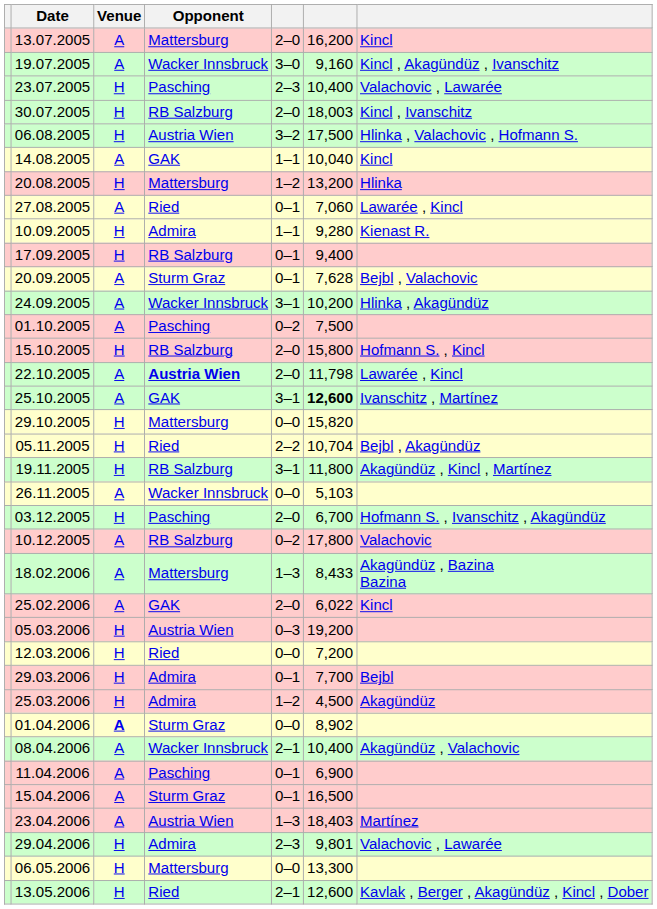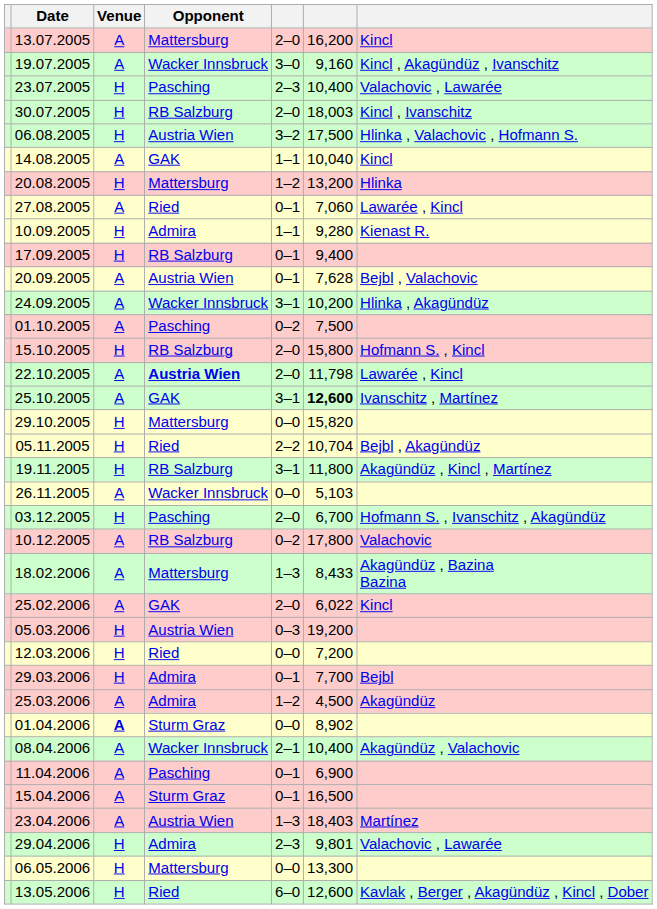 <table class="wikitable" Style="text-align: center">
 <tr>
 <th></th>
 <th>Date</th>
 <th>Venue</th>
 <th>Opponent</th>
 <th></th>
 <th></th>
 <th></th>
 </tr>
 <tr style="background:#fcc">
 <td></td>
 <td>13.07.2005</td>
 <td><a href='#'>A</a></td>
 <td align="left"><a href='#'>Mattersburg</a></td>
 <td>2–0</td>
 <td align="right">16,200</td>
 <td align="left"><a href='#'>Kincl</a>  </td>
 </tr>
 <tr style="background:#cfc">
 <td></td>
 <td>19.07.2005</td>
 <td><a href='#'>A</a></td>
 <td align="left"><a href='#'>Wacker Innsbruck</a></td>
 <td>3–0</td>
 <td align="right">9,160</td>
 <td align="left"><a href='#'>Kincl</a> , <a href='#'>Akagündüz</a> , <a href='#'>Ivanschitz</a> </td>
 </tr>
 <tr style="background:#cfc">
 <td></td>
 <td>23.07.2005</td>
 <td><a href='#'>H</a></td>
 <td align="left"><a href='#'>Pasching</a></td>
 <td>2–3</td>
 <td align="right">10,400</td>
 <td align="left"><a href='#'>Valachovic</a> , <a href='#'>Lawarée</a> </td>
 </tr>
 <tr style="background:#cfc">
 <td></td>
 <td>30.07.2005</td>
 <td><a href='#'>H</a></td>
 <td align="left"><a href='#'>RB Salzburg</a></td>
 <td>2–0</td>
 <td align="right">18,003</td>
 <td align="left"><a href='#'>Kincl</a> , <a href='#'>Ivanschitz</a> </td>
 </tr>
 <tr style="background:#cfc">
 <td></td>
 <td>06.08.2005</td>
 <td><a href='#'>H</a></td>
 <td align="left"><a href='#'>Austria Wien</a></td>
 <td>3–2</td>
 <td align="right">17,500</td>
 <td align="left"><a href='#'>Hlinka</a> , <a href='#'>Valachovic</a> , <a href='#'>Hofmann S.</a> </td>
 </tr>
 <tr style="background:#ffc">
 <td></td>
 <td>14.08.2005</td>
 <td><a href='#'>A</a></td>
 <td align="left"><a href='#'>GAK</a></td>
 <td>1–1</td>
 <td align="right">10,040</td>
 <td align="left"><a href='#'>Kincl</a> </td>
 </tr>
 <tr style="background:#fcc">
 <td></td>
 <td>20.08.2005</td>
 <td><a href='#'>H</a></td>
 <td align="left"><a href='#'>Mattersburg</a></td>
 <td>1–2</td>
 <td align="right">13,200</td>
 <td align="left"><a href='#'>Hlinka</a> </td>
 </tr>
 <tr style="background:#ffc">
 <td></td>
 <td>27.08.2005</td>
 <td><a href='#'>A</a></td>
 <td align="left"><a href='#'>Ried</a></td>
 <td>0–1</td>
 <td align="right">7,060</td>
 <td align="left"><a href='#'>Lawarée</a> , <a href='#'>Kincl</a> </td>
 </tr>
 <tr style="background:#ffc">
 <td></td>
 <td>10.09.2005</td>
 <td><a href='#'>H</a></td>
 <td align="left"><a href='#'>Admira</a></td>
 <td>1–1</td>
 <td align="right">9,280</td>
 <td align="left"><a href='#'>Kienast R.</a> </td>
 </tr>
 <tr style="background:#fcc">
 <td></td>
 <td>17.09.2005</td>
 <td><a href='#'>H</a></td>
 <td align="left"><a href='#'>RB Salzburg</a></td>
 <td>0–1</td>
 <td align="right">9,400</td>
 <td align="left"></td>
 </tr>
 <tr style="background:#ffc">
 <td></td>
 <td>20.09.2005</td>
 <td><a href='#'>A</a></td>
-<td align="left"><a href='#'>Sturm Graz</a></td>
+<td align="left"><a href='#'>Austria Wien</a></td>
 <td>0–1</td>
 <td align="right">7,628</td>
 <td align="left"><a href='#'>Bejbl</a> , <a href='#'>Valachovic</a> </td>
 </tr>
 <tr style="background:#cfc">
 <td></td>
 <td>24.09.2005</td>
 <td><a href='#'>A</a></td>
 <td align="left"><a href='#'>Wacker Innsbruck</a></td>
 <td>3–1</td>
 <td align="right">10,200</td>
 <td align="left"><a href='#'>Hlinka</a> , <a href='#'>Akagündüz</a> </td>
 </tr>
 <tr style="background:#fcc">
 <td></td>
 <td>01.10.2005</td>
 <td><a href='#'>A</a></td>
 <td align="left"><a href='#'>Pasching</a></td>
 <td>0–2</td>
 <td align="right">7,500</td>
 <td align="left"></td>
 </tr>
 <tr style="background:#fcc">
 <td></td>
 <td>15.10.2005</td>
 <td><a href='#'>H</a></td>
 <td align="left"><a href='#'>RB Salzburg</a></td>
 <td>2–0</td>
 <td align="right">15,800</td>
 <td align="left"><a href='#'>Hofmann S.</a> , <a href='#'>Kincl</a> </td>
 </tr>
 <tr style="background:#cfc">
 <td></td>
 <td>22.10.2005</td>
 <td><a href='#'>A</a></td>
 <td align="left"><strong><a href='#'>Austria Wien</a></strong></td>
 <td>2–0</td>
 <td align="right">11,798</td>
 <td align="left"><a href='#'>Lawarée</a> , <a href='#'>Kincl</a> </td>
 </tr>
 <tr style="background:#cfc">
 <td></td>
 <td>25.10.2005</td>
 <td><a href='#'>A</a></td>
 <td align="left"><a href='#'>GAK</a></td>
 <td>3–1</td>
 <td align="right"><strong>12,600</strong></td>
 <td align="left"><a href='#'>Ivanschitz</a>  , <a href='#'>Martínez</a> </td>
 </tr>
 <tr style="background:#ffc">
 <td></td>
 <td>29.10.2005</td>
 <td><a href='#'>H</a></td>
 <td align="left"><a href='#'>Mattersburg</a></td>
 <td>0–0</td>
 <td align="right">15,820</td>
 <td align="left"></td>
 </tr>
 <tr style="background:#ffc">
 <td></td>
 <td>05.11.2005</td>
 <td><a href='#'>H</a></td>
 <td align="left"><a href='#'>Ried</a></td>
 <td>2–2</td>
 <td align="right">10,704</td>
 <td align="left"><a href='#'>Bejbl</a> , <a href='#'>Akagündüz</a> </td>
 </tr>
 <tr style="background:#cfc">
 <td></td>
 <td>19.11.2005</td>
 <td><a href='#'>H</a></td>
 <td align="left"><a href='#'>RB Salzburg</a></td>
 <td>3–1</td>
 <td align="right">11,800</td>
 <td align="left"><a href='#'>Akagündüz</a> , <a href='#'>Kincl</a> , <a href='#'>Martínez</a> </td>
 </tr>
 <tr style="background:#ffc">
 <td></td>
 <td>26.11.2005</td>
 <td><a href='#'>A</a></td>
 <td align="left"><a href='#'>Wacker Innsbruck</a></td>
 <td>0–0</td>
 <td align="right">5,103</td>
 <td align="left"></td>
 </tr>
 <tr style="background:#cfc">
 <td></td>
 <td>03.12.2005</td>
 <td><a href='#'>H</a></td>
 <td align="left"><a href='#'>Pasching</a></td>
 <td>2–0</td>
 <td align="right">6,700</td>
 <td align="left"><a href='#'>Hofmann S.</a> , <a href='#'>Ivanschitz</a> , <a href='#'>Akagündüz</a> </td>
 </tr>
 <tr style="background:#fcc">
 <td></td>
 <td>10.12.2005</td>
 <td><a href='#'>A</a></td>
 <td align="left"><a href='#'>RB Salzburg</a></td>
 <td>0–2</td>
 <td align="right">17,800</td>
 <td align="left"><a href='#'>Valachovic</a> </td>
 </tr>
 <tr style="background:#cfc">
 <td></td>
 <td>18.02.2006</td>
 <td><a href='#'>A</a></td>
 <td align="left"><a href='#'>Mattersburg</a></td>
 <td>1–3</td>
 <td align="right">8,433</td>
 <td align="left"><a href='#'>Akagündüz</a> , <a href='#'>Bazina</a>  <br> <a href='#'>Bazina</a> </td>
 </tr>
 <tr style="background:#fcc">
 <td></td>
 <td>25.02.2006</td>
 <td><a href='#'>A</a></td>
 <td align="left"><a href='#'>GAK</a></td>
 <td>2–0</td>
 <td align="right">6,022</td>
 <td align="left"><a href='#'>Kincl</a> </td>
 </tr>
 <tr style="background:#fcc">
 <td></td>
 <td>05.03.2006</td>
 <td><a href='#'>H</a></td>
 <td align="left"><a href='#'>Austria Wien</a></td>
 <td>0–3</td>
 <td align="right">19,200</td>
 <td align="left"></td>
 </tr>
 <tr style="background:#ffc">
 <td></td>
 <td>12.03.2006</td>
 <td><a href='#'>H</a></td>
 <td align="left"><a href='#'>Ried</a></td>
 <td>0–0</td>
 <td align="right">7,200</td>
 <td align="left"></td>
 </tr>
 <tr style="background:#fcc">
 <td></td>
 <td>29.03.2006</td>
 <td><a href='#'>H</a></td>
 <td align="left"><a href='#'>Admira</a></td>
 <td>0–1</td>
 <td align="right">7,700</td>
 <td align="left"><a href='#'>Bejbl</a> </td>
 </tr>
 <tr style="background:#fcc">
 <td></td>
 <td>25.03.2006</td>
-<td><a href='#'>H</a></td>
+<td><a href='#'>A</a></td>
 <td align="left"><a href='#'>Admira</a></td>
 <td>1–2</td>
 <td align="right">4,500</td>
 <td align="left"><a href='#'>Akagündüz</a> </td>
 </tr>
 <tr style="background:#ffc">
 <td></td>
 <td>01.04.2006</td>
 <td><strong><a href='#'>A</a></strong></td>
 <td align="left"><a href='#'>Sturm Graz</a></td>
 <td>0–0</td>
 <td align="right">8,902</td>
 <td align="left"></td>
 </tr>
 <tr style="background:#cfc">
 <td></td>
 <td>08.04.2006</td>
 <td><a href='#'>A</a></td>
 <td align="left"><a href='#'>Wacker Innsbruck</a></td>
 <td>2–1</td>
 <td align="right">10,400</td>
 <td align="left"><a href='#'>Akagündüz</a> , <a href='#'>Valachovic</a> </td>
 </tr>
 <tr style="background:#fcc">
 <td></td>
 <td>11.04.2006</td>
 <td><a href='#'>A</a></td>
 <td align="left"><a href='#'>Pasching</a></td>
 <td>0–1</td>
 <td align="right">6,900</td>
 <td align="left"></td>
 </tr>
 <tr style="background:#fcc">
 <td></td>
 <td>15.04.2006</td>
 <td><a href='#'>A</a></td>
 <td align="left"><a href='#'>Sturm Graz</a></td>
 <td>0–1</td>
 <td align="right">16,500</td>
 <td align="left"></td>
 </tr>
 <tr style="background:#fcc">
 <td></td>
 <td>23.04.2006</td>
 <td><a href='#'>A</a></td>
 <td align="left"><a href='#'>Austria Wien</a></td>
 <td>1–3</td>
 <td align="right">18,403</td>
 <td align="left"><a href='#'>Martínez</a> </td>
 </tr>
 <tr style="background:#cfc">
 <td></td>
 <td>29.04.2006</td>
 <td><a href='#'>H</a></td>
 <td align="left"><a href='#'>Admira</a></td>
 <td>2–3</td>
 <td align="right">9,801</td>
 <td align="left"><a href='#'>Valachovic</a> , <a href='#'>Lawarée</a> </td>
 </tr>
 <tr style="background:#ffc">
 <td></td>
 <td>06.05.2006</td>
 <td><a href='#'>H</a></td>
 <td align="left"><a href='#'>Mattersburg</a></td>
 <td>0–0</td>
 <td align="right">13,300</td>
 <td align="left"></td>
 </tr>
 <tr style="background:#cfc">
 <td></td>
 <td>13.05.2006</td>
 <td><a href='#'>H</a></td>
 <td align="left"><a href='#'>Ried</a></td>
-<td>2–1</td>
+<td>6–0</td>
 <td align="right">12,600</td>
 <td align="left"><a href='#'>Kavlak</a>  , <a href='#'>Berger</a> , <a href='#'>Akagündüz</a> , <a href='#'>Kincl</a> , <a href='#'>Dober</a> </td>
 </tr>
 </table>
